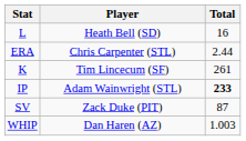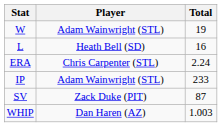 <table class="wikitable" style="text-align:center;">
 <tr>
 <th style="width:15%">Stat</th>
 <th>Player</th>
 <th style="width:15%">Total</th>
+</tr>
+<tr>
+<td><a href='#'>W</a></td>
+<td><a href='#'>Adam Wainwright</a> (<a href='#'>STL</a>)</td>
+<td>19</td>
 </tr>
 <tr>
 <td><a href='#'>L</a></td>
 <td><a href='#'>Heath Bell</a> (<a href='#'>SD</a>)</td>
 <td>16</td>
 </tr>
 <tr>
 <td><a href='#'>ERA</a></td>
 <td><a href='#'>Chris Carpenter</a> (<a href='#'>STL</a>)</td>
-<td>2.44</td>
-</tr>
-<tr>
-<td><a href='#'>K</a></td>
-<td><a href='#'>Tim Lincecum</a> (<a href='#'>SF</a>)</td>
-<td>261</td>
+<td>2.24</td>
 </tr>
 <tr>
 <td><a href='#'>IP</a></td>
 <td><a href='#'>Adam Wainwright</a> (<a href='#'>STL</a>)</td>
-<td><strong>233</strong></td>
+<td>233</td>
 </tr>
 <tr>
 <td><a href='#'>SV</a></td>
 <td><a href='#'>Zack Duke</a> (<a href='#'>PIT</a>)</td>
 <td>87</td>
 </tr>
 <tr>
 <td><a href='#'>WHIP</a></td>
 <td><a href='#'>Dan Haren</a> (<a href='#'>AZ</a>)</td>
 <td>1.003</td>
 </tr>
 </table>
